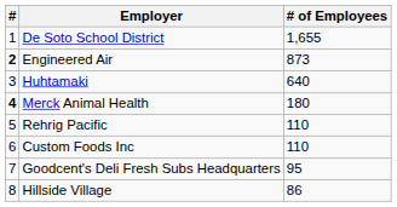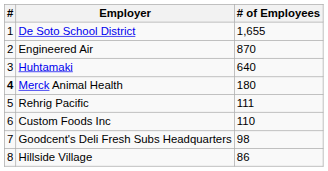 <table class="wikitable">
 <tr>
 <th>#</th>
 <th>Employer</th>
 <th># of Employees</th>
 </tr>
 <tr>
 <td>1</td>
 <td><a href='#'>De Soto School District</a></td>
 <td>1,655</td>
 </tr>
 <tr>
-<td><strong>2</strong></td>
+<td>2</td>
 <td>Engineered Air</td>
-<td>873</td>
+<td>870</td>
 </tr>
 <tr>
 <td>3</td>
 <td><a href='#'>Huhtamaki</a></td>
 <td>640</td>
 </tr>
 <tr>
 <td><strong>4</strong></td>
 <td><a href='#'>Merck</a> Animal Health</td>
 <td>180</td>
 </tr>
 <tr>
 <td>5</td>
 <td>Rehrig Pacific</td>
-<td>110</td>
+<td>111</td>
 </tr>
 <tr>
 <td>6</td>
 <td>Custom Foods Inc</td>
 <td>110</td>
 </tr>
 <tr>
 <td>7</td>
 <td>Goodcent's Deli Fresh Subs Headquarters</td>
-<td>95</td>
+<td>98</td>
 </tr>
 <tr>
 <td>8</td>
 <td>Hillside Village</td>
 <td>86</td>
 </tr>
 </table>
